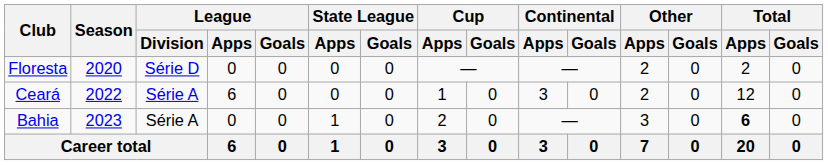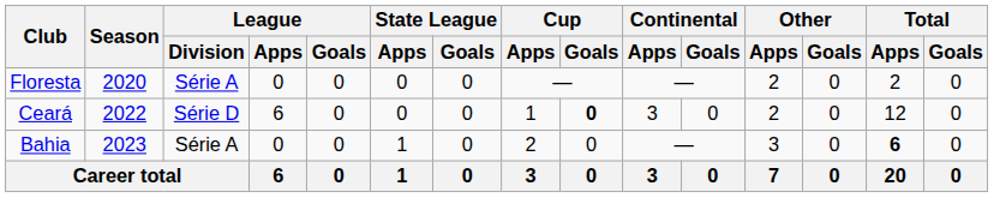 <table class="wikitable" style="text-align: center;">
 <tr>
 <th rowspan="2">Club</th>
 <th rowspan="2">Season</th>
 <th colspan="3">League</th>
 <th colspan="2">State League</th>
 <th colspan="2">Cup</th>
 <th colspan="2">Continental</th>
 <th colspan="2">Other</th>
 <th colspan="2">Total</th>
 </tr>
 <tr>
 <th>Division</th>
 <th>Apps</th>
 <th>Goals</th>
 <th>Apps</th>
 <th>Goals</th>
 <th>Apps</th>
 <th>Goals</th>
 <th>Apps</th>
 <th>Goals</th>
 <th>Apps</th>
 <th>Goals</th>
 <th>Apps</th>
 <th>Goals</th>
 </tr>
 <tr>
 <td valign="center"><a href='#'>Floresta</a></td>
 <td><a href='#'>2020</a></td>
-<td><a href='#'>Série D</a></td>
+<td><a href='#'>Série A</a></td>
 <td>0</td>
 <td>0</td>
 <td>0</td>
 <td>0</td>
 <td colspan="2">—</td>
 <td colspan="2">—</td>
 <td>2</td>
 <td>0</td>
 <td>2</td>
 <td>0</td>
 </tr>
 <tr>
 <td valign="center"><a href='#'>Ceará</a></td>
 <td><a href='#'>2022</a></td>
-<td><a href='#'>Série A</a></td>
+<td><a href='#'>Série D</a></td>
 <td>6</td>
 <td>0</td>
 <td>0</td>
 <td>0</td>
 <td>1</td>
-<td>0</td>
+<td><strong>0</strong></td>
 <td>3</td>
 <td>0</td>
 <td>2</td>
 <td>0</td>
 <td>12</td>
 <td>0</td>
 </tr>
 <tr>
 <td valign="center"><a href='#'>Bahia</a></td>
 <td><a href='#'>2023</a></td>
 <td>Série A</td>
 <td>0</td>
 <td>0</td>
 <td>1</td>
 <td>0</td>
 <td>2</td>
 <td>0</td>
 <td colspan="2">—</td>
 <td>3</td>
 <td>0</td>
 <td><strong>6</strong></td>
 <td>0</td>
 </tr>
 <tr>
 <th colspan="3"><strong>Career total</strong></th>
 <th>6</th>
 <th>0</th>
 <th>1</th>
 <th>0</th>
 <th>3</th>
 <th>0</th>
 <th>3</th>
 <th>0</th>
 <th>7</th>
 <th>0</th>
 <th>20</th>
 <th>0</th>
 </tr>
 </table>
